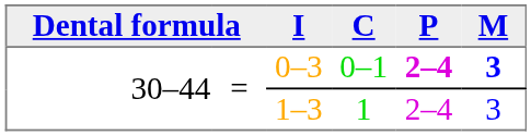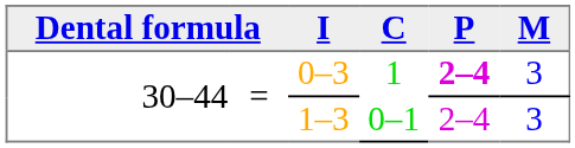 <table cellspacing="0" style="float: right; margin-left: 1em; text-align: center; border: solid 1px gray;" class="Zahnformel" align="right" border="1" rules="none">
 <tr style="background-color: #eeeeee;">
 <th colspan="2" style="border-bottom: solid 1px gray; width: 8em;"><a href='#'>Dental formula</a></th>
 <th style="border-bottom: solid 1px gray; width: 12.5%"><a href='#'>I</a></th>
 <th style="border-bottom: solid 1px gray; width: 12.5%"><a href='#'>C</a></th>
 <th style="border-bottom: solid 1px gray; width: 12.5%"><a href='#'>P</a></th>
 <th style="border-bottom: solid 1px gray; width: 12.5%"><a href='#'>M</a></th>
 </tr>
 <tr>
 <td rowspan="2" style="text-align: right;">30–44</td>
 <td rowspan="2">=</td>
 <td style="border-bottom: solid 1px black; color: #ffaa00;">0–3</td>
-<td style="border-bottom: solid 1px black; color: #00dd00;">0–1</td>
+<td style="color: #00dd00;">1</td>
 <td style="border-bottom: solid 1px black; color: #dd00dd;"><strong>2–4</strong></td>
-<td style="border-bottom: solid 1px black; color: #0000ff;"><strong>3</strong></td>
+<td style="border-bottom: solid 1px black; color: #0000ff;">3</td>
 </tr>
 <tr>
 <td style="color: #ffaa00;">1–3</td>
-<td style="color: #00dd00;">1</td>
+<td style="border-bottom: solid 1px black; color: #00dd00;">0–1</td>
 <td style="color: #dd00dd;">2–4</td>
 <td style="color: #0000ff;">3</td>
 </tr>
 </table>
